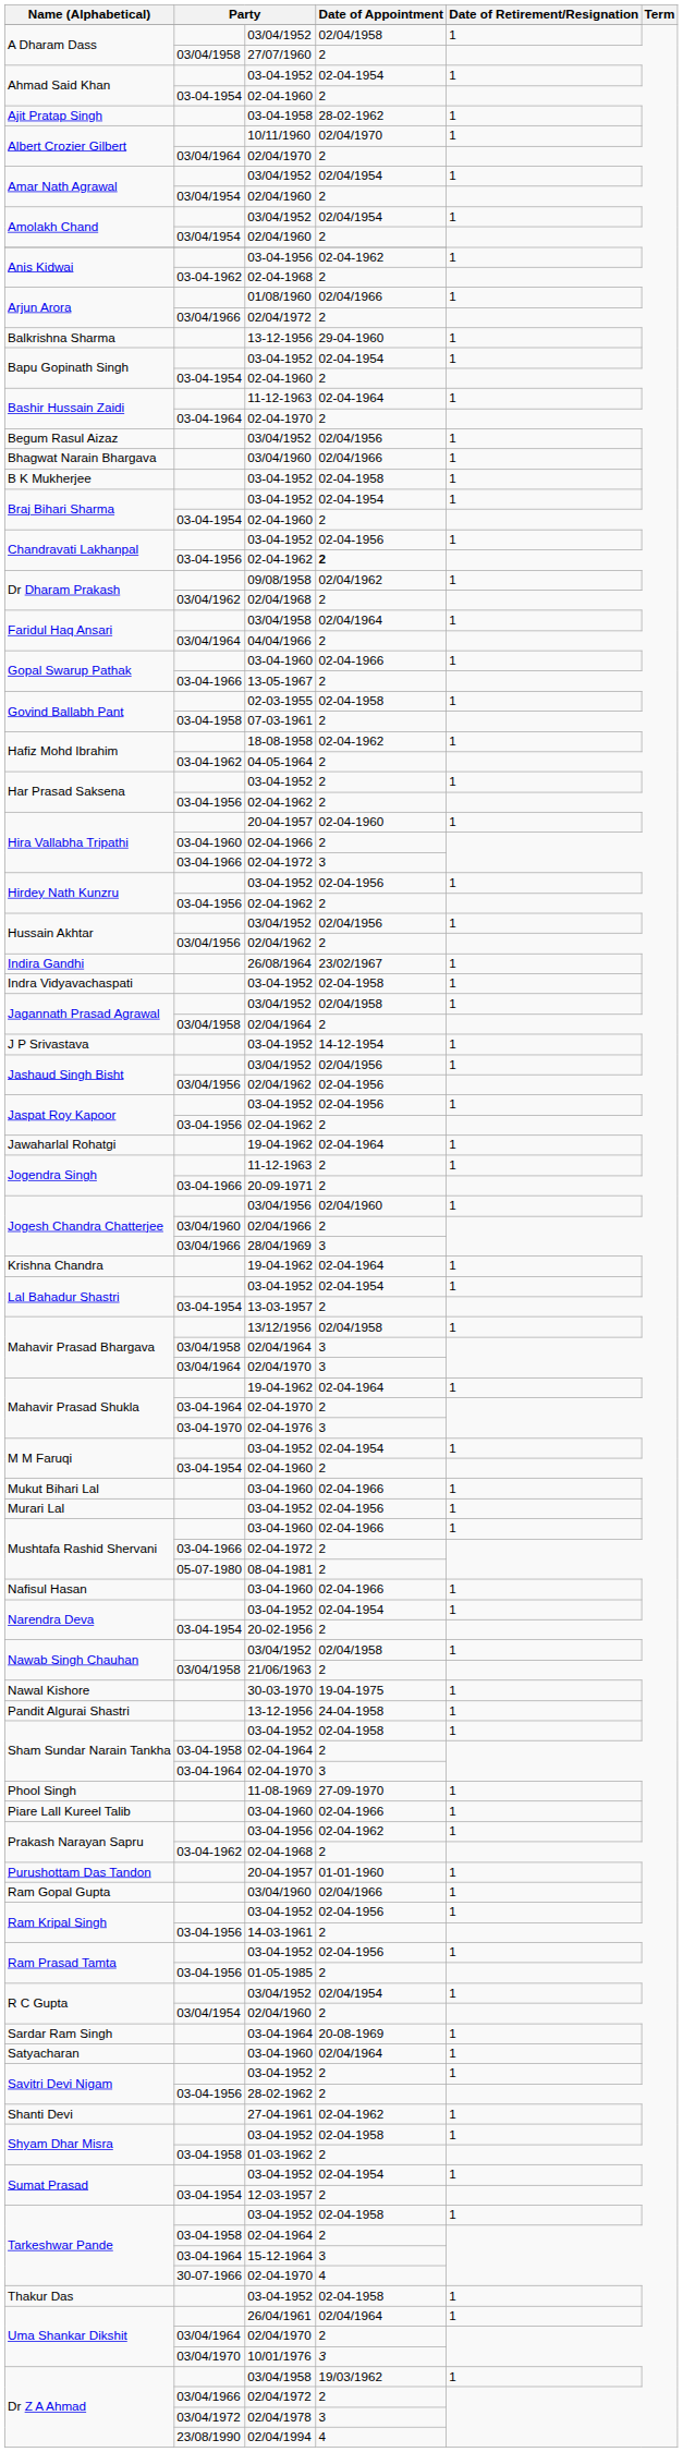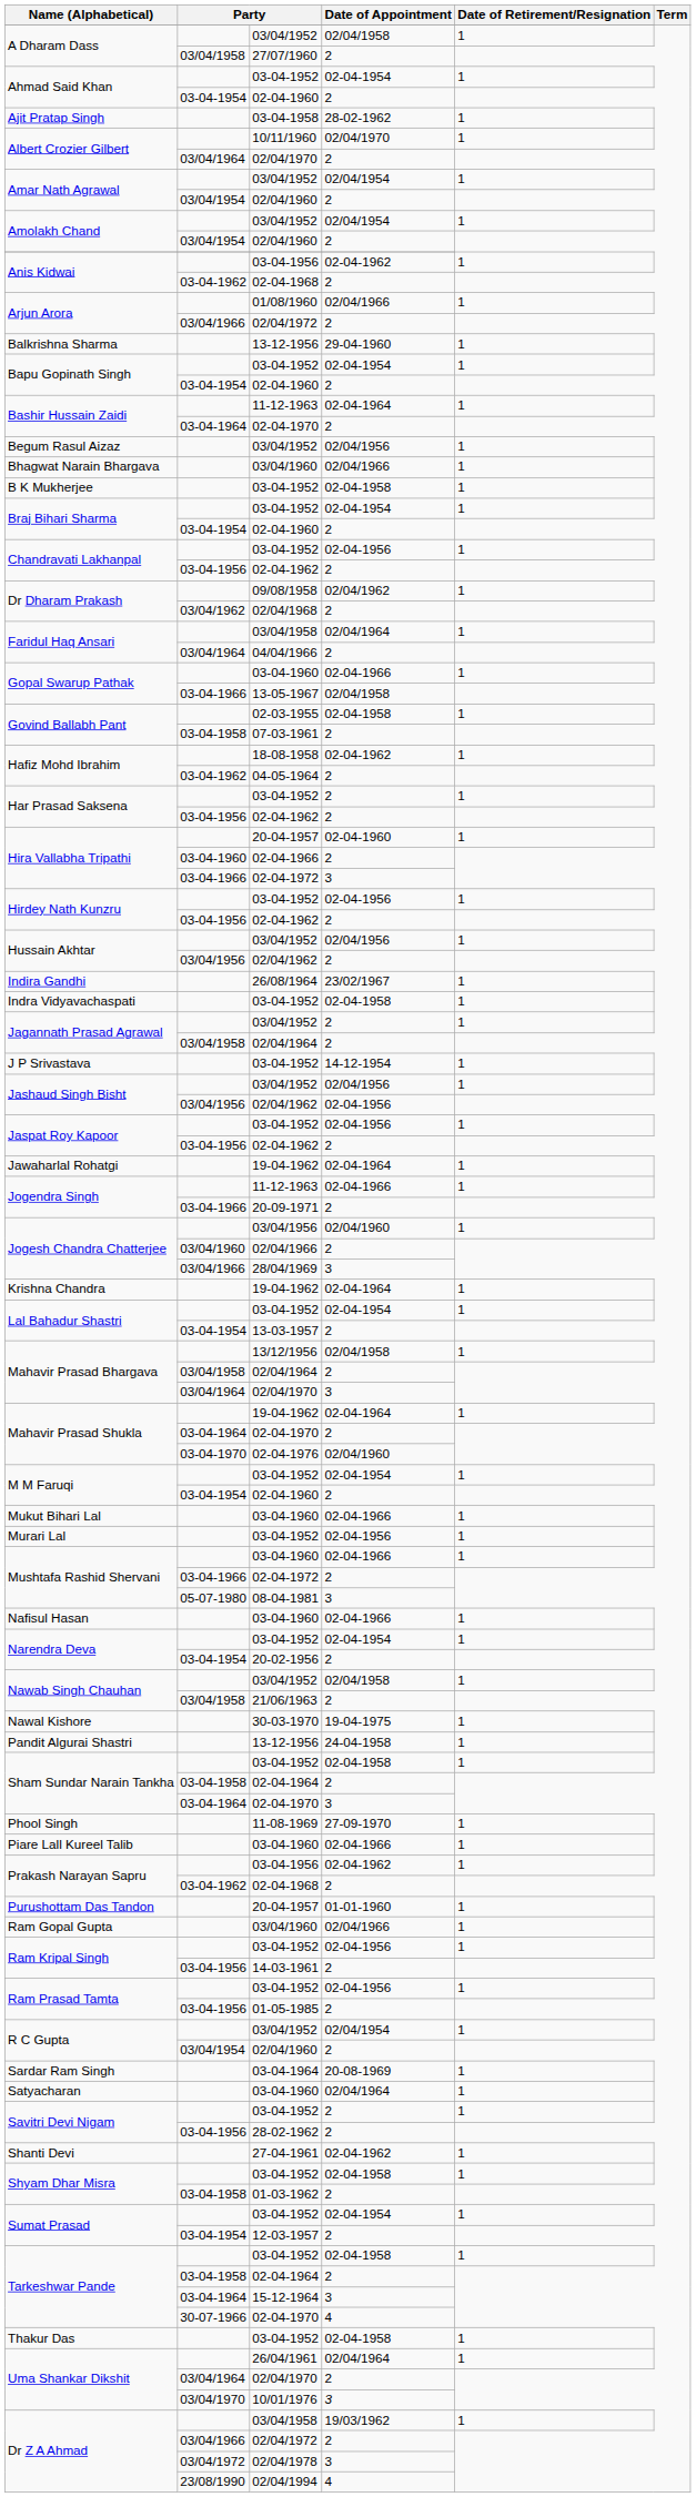 <table class="wikitable sortable">
 <tr>
 <th>Name (Alphabetical)</th>
 <th colspan="2">Party</th>
 <th>Date of Appointment</th>
 <th>Date of Retirement/Resignation</th>
 <th>Term</th>
 </tr>
 <tr>
 </tr>
 <tr>
 <td rowspan="2">A Dharam Dass</td>
 <td></td>
 <td>03/04/1952</td>
 <td>02/04/1958</td>
 <td>1</td>
 </tr>
 <tr>
 <td>03/04/1958</td>
 <td>27/07/1960</td>
 <td>2</td>
 </tr>
 <tr>
 <td rowspan="2">Ahmad Said Khan</td>
 <td></td>
 <td>03-04-1952</td>
 <td>02-04-1954</td>
 <td>1</td>
 </tr>
 <tr>
 <td>03-04-1954</td>
 <td>02-04-1960</td>
 <td>2</td>
 </tr>
 <tr>
 <td><a href='#'>Ajit Pratap Singh</a></td>
 <td></td>
 <td>03-04-1958</td>
 <td>28-02-1962</td>
 <td>1</td>
 </tr>
 <tr>
 <td rowspan="2"><a href='#'>Albert Crozier Gilbert</a></td>
 <td></td>
 <td>10/11/1960</td>
 <td>02/04/1970</td>
 <td>1</td>
 </tr>
 <tr>
 <td>03/04/1964</td>
 <td>02/04/1970</td>
 <td>2</td>
 </tr>
 <tr>
 <td rowspan="2"><a href='#'>Amar Nath Agrawal</a></td>
 <td></td>
 <td>03/04/1952</td>
 <td>02/04/1954</td>
 <td>1</td>
 </tr>
 <tr>
 <td>03/04/1954</td>
 <td>02/04/1960</td>
 <td>2</td>
 </tr>
 <tr>
 <td rowspan="2"><a href='#'>Amolakh Chand</a></td>
 <td></td>
 <td>03/04/1952</td>
 <td>02/04/1954</td>
 <td>1</td>
 </tr>
 <tr>
 <td>03/04/1954</td>
 <td>02/04/1960</td>
 <td>2</td>
 </tr>
 <tr>
 </tr>
 <tr>
 <td rowspan="2"><a href='#'>Anis Kidwai</a></td>
 <td></td>
 <td>03-04-1956</td>
 <td>02-04-1962</td>
 <td>1</td>
 </tr>
 <tr>
 <td>03-04-1962</td>
 <td>02-04-1968</td>
 <td>2</td>
 </tr>
 <tr>
 <td rowspan="2"><a href='#'>Arjun Arora</a></td>
 <td></td>
 <td>01/08/1960</td>
 <td>02/04/1966</td>
 <td>1</td>
 </tr>
 <tr>
 <td>03/04/1966</td>
 <td>02/04/1972</td>
 <td>2</td>
 </tr>
 <tr>
 <td>Balkrishna Sharma</td>
 <td></td>
 <td>13-12-1956</td>
 <td>29-04-1960</td>
 <td>1</td>
 </tr>
 <tr>
 <td rowspan="2">Bapu Gopinath Singh</td>
 <td></td>
 <td>03-04-1952</td>
 <td>02-04-1954</td>
 <td>1</td>
 </tr>
 <tr>
 <td>03-04-1954</td>
 <td>02-04-1960</td>
 <td>2</td>
 </tr>
 <tr>
 <td rowspan="2"><a href='#'>Bashir Hussain Zaidi</a></td>
 <td></td>
 <td>11-12-1963</td>
 <td>02-04-1964</td>
 <td>1</td>
 </tr>
 <tr>
 <td>03-04-1964</td>
 <td>02-04-1970</td>
 <td>2</td>
 </tr>
 <tr>
 <td>Begum Rasul Aizaz</td>
 <td></td>
 <td>03/04/1952</td>
 <td>02/04/1956</td>
 <td>1</td>
 </tr>
 <tr>
 <td>Bhagwat Narain Bhargava</td>
 <td></td>
 <td>03/04/1960</td>
 <td>02/04/1966</td>
 <td>1</td>
 </tr>
 <tr>
 <td>B K Mukherjee</td>
 <td></td>
 <td>03-04-1952</td>
 <td>02-04-1958</td>
 <td>1</td>
 </tr>
 <tr>
 <td rowspan="2"><a href='#'>Braj Bihari Sharma</a></td>
 <td></td>
 <td>03-04-1952</td>
 <td>02-04-1954</td>
 <td>1</td>
 </tr>
 <tr>
 <td>03-04-1954</td>
 <td>02-04-1960</td>
 <td>2</td>
 </tr>
 <tr>
 <td rowspan="2"><a href='#'>Chandravati Lakhanpal</a></td>
 <td></td>
 <td>03-04-1952</td>
 <td>02-04-1956</td>
 <td>1</td>
 </tr>
 <tr>
 <td>03-04-1956</td>
 <td>02-04-1962</td>
-<td><strong>2</strong></td>
+<td>2</td>
 </tr>
 <tr>
 <td rowspan="2">Dr <a href='#'>Dharam Prakash</a></td>
 <td></td>
 <td>09/08/1958</td>
 <td>02/04/1962</td>
 <td>1</td>
 </tr>
 <tr>
 <td>03/04/1962</td>
 <td>02/04/1968</td>
 <td>2</td>
 </tr>
 <tr>
 <td rowspan="2"><a href='#'>Faridul Haq Ansari</a></td>
 <td></td>
 <td>03/04/1958</td>
 <td>02/04/1964</td>
 <td>1</td>
 </tr>
 <tr>
 <td>03/04/1964</td>
 <td>04/04/1966</td>
 <td>2</td>
 </tr>
 <tr>
 <td rowspan="2"><a href='#'>Gopal Swarup Pathak</a></td>
 <td></td>
 <td>03-04-1960</td>
 <td>02-04-1966</td>
 <td>1</td>
 </tr>
 <tr>
 <td>03-04-1966</td>
 <td>13-05-1967</td>
-<td>2</td>
+<td>02/04/1958</td>
 </tr>
 <tr>
 <td rowspan="2"><a href='#'>Govind Ballabh Pant</a></td>
 <td></td>
 <td>02-03-1955</td>
 <td>02-04-1958</td>
 <td>1</td>
 </tr>
 <tr>
 <td>03-04-1958</td>
 <td>07-03-1961</td>
 <td>2</td>
 </tr>
 <tr>
 <td rowspan="2">Hafiz Mohd  Ibrahim</td>
 <td></td>
 <td>18-08-1958</td>
 <td>02-04-1962</td>
 <td>1</td>
 </tr>
 <tr>
 <td>03-04-1962</td>
 <td>04-05-1964</td>
 <td>2</td>
 </tr>
 <tr>
 <td rowspan="2">Har Prasad Saksena</td>
 <td></td>
 <td>03-04-1952</td>
 <td>2</td>
 <td>1</td>
 </tr>
 <tr>
 <td>03-04-1956</td>
 <td>02-04-1962</td>
 <td>2</td>
 </tr>
 <tr>
 <td rowspan="3"><a href='#'>Hira Vallabha Tripathi</a></td>
 <td></td>
 <td>20-04-1957</td>
 <td>02-04-1960</td>
 <td>1</td>
 </tr>
 <tr>
 <td>03-04-1960</td>
 <td>02-04-1966</td>
 <td>2</td>
 </tr>
 <tr>
 <td>03-04-1966</td>
 <td>02-04-1972</td>
 <td>3</td>
 </tr>
 <tr>
 <td rowspan="2"><a href='#'>Hirdey Nath Kunzru</a></td>
 <td></td>
 <td>03-04-1952</td>
 <td>02-04-1956</td>
 <td>1</td>
 </tr>
 <tr>
 <td>03-04-1956</td>
 <td>02-04-1962</td>
 <td>2</td>
 </tr>
 <tr>
 <td rowspan="2">Hussain Akhtar</td>
 <td></td>
 <td>03/04/1952</td>
 <td>02/04/1956</td>
 <td>1</td>
 </tr>
 <tr>
 <td>03/04/1956</td>
 <td>02/04/1962</td>
 <td>2</td>
 </tr>
 <tr>
 <td><a href='#'>Indira Gandhi</a></td>
 <td></td>
 <td>26/08/1964</td>
 <td>23/02/1967</td>
 <td>1</td>
 </tr>
 <tr>
 <td>Indra Vidyavachaspati</td>
 <td></td>
 <td>03-04-1952</td>
 <td>02-04-1958</td>
 <td>1</td>
 </tr>
 <tr>
 <td rowspan="2"><a href='#'>Jagannath Prasad Agrawal</a></td>
 <td></td>
 <td>03/04/1952</td>
-<td>02/04/1958</td>
+<td>2</td>
 <td>1</td>
 </tr>
 <tr>
 <td>03/04/1958</td>
 <td>02/04/1964</td>
 <td>2</td>
 </tr>
 <tr>
 <td>J P Srivastava</td>
 <td></td>
 <td>03-04-1952</td>
 <td>14-12-1954</td>
 <td>1</td>
 </tr>
 <tr>
 <td rowspan="2"><a href='#'>Jashaud Singh Bisht</a></td>
 <td></td>
 <td>03/04/1952</td>
 <td>02/04/1956</td>
 <td>1</td>
 </tr>
 <tr>
 <td>03/04/1956</td>
 <td>02/04/1962</td>
 <td>02-04-1956</td>
 </tr>
 <tr>
 <td rowspan="2"><a href='#'>Jaspat Roy Kapoor</a></td>
 <td></td>
 <td>03-04-1952</td>
 <td>02-04-1956</td>
 <td>1</td>
 </tr>
 <tr>
 <td>03-04-1956</td>
 <td>02-04-1962</td>
 <td>2</td>
 </tr>
 <tr>
 <td>Jawaharlal Rohatgi</td>
 <td></td>
 <td>19-04-1962</td>
 <td>02-04-1964</td>
 <td>1</td>
 </tr>
 <tr>
 <td rowspan="2"><a href='#'>Jogendra Singh</a></td>
 <td></td>
 <td>11-12-1963</td>
-<td>2</td>
+<td>02-04-1966</td>
 <td>1</td>
 </tr>
 <tr>
 <td>03-04-1966</td>
 <td>20-09-1971</td>
 <td>2</td>
 </tr>
 <tr>
 <td rowspan="3"><a href='#'>Jogesh Chandra Chatterjee</a></td>
 <td></td>
 <td>03/04/1956</td>
 <td>02/04/1960</td>
 <td>1</td>
 </tr>
 <tr>
 <td>03/04/1960</td>
 <td>02/04/1966</td>
 <td>2</td>
 </tr>
 <tr>
 <td>03/04/1966</td>
 <td>28/04/1969</td>
 <td>3</td>
 </tr>
 <tr>
 <td>Krishna Chandra</td>
 <td></td>
 <td>19-04-1962</td>
 <td>02-04-1964</td>
 <td>1</td>
 </tr>
 <tr>
 <td rowspan="2"><a href='#'>Lal Bahadur Shastri</a></td>
 <td></td>
 <td>03-04-1952</td>
 <td>02-04-1954</td>
 <td>1</td>
 </tr>
 <tr>
 <td>03-04-1954</td>
 <td>13-03-1957</td>
 <td>2</td>
 </tr>
 <tr>
 <td rowspan="3">Mahavir Prasad Bhargava</td>
 <td></td>
 <td>13/12/1956</td>
 <td>02/04/1958</td>
 <td>1</td>
 </tr>
 <tr>
 <td>03/04/1958</td>
 <td>02/04/1964</td>
-<td>3</td>
+<td>2</td>
 </tr>
 <tr>
 <td>03/04/1964</td>
 <td>02/04/1970</td>
 <td>3</td>
 </tr>
 <tr>
 <td rowspan="3">Mahavir Prasad Shukla</td>
 <td></td>
 <td>19-04-1962</td>
 <td>02-04-1964</td>
 <td>1</td>
 </tr>
 <tr>
 <td>03-04-1964</td>
 <td>02-04-1970</td>
 <td>2</td>
 </tr>
 <tr>
 <td>03-04-1970</td>
 <td>02-04-1976</td>
-<td>3</td>
+<td>02/04/1960</td>
 </tr>
 <tr>
 <td rowspan="2">M M Faruqi</td>
 <td></td>
 <td>03-04-1952</td>
 <td>02-04-1954</td>
 <td>1</td>
 </tr>
 <tr>
 <td>03-04-1954</td>
 <td>02-04-1960</td>
 <td>2</td>
 </tr>
 <tr>
 <td>Mukut Bihari Lal</td>
 <td></td>
 <td>03-04-1960</td>
 <td>02-04-1966</td>
 <td>1</td>
 </tr>
 <tr>
 <td>Murari Lal</td>
 <td></td>
 <td>03-04-1952</td>
 <td>02-04-1956</td>
 <td>1</td>
 </tr>
 <tr>
 <td rowspan="3">Mushtafa Rashid Shervani</td>
 <td></td>
 <td>03-04-1960</td>
 <td>02-04-1966</td>
 <td>1</td>
 </tr>
 <tr>
 <td>03-04-1966</td>
 <td>02-04-1972</td>
 <td>2</td>
 </tr>
 <tr>
 <td>05-07-1980</td>
 <td>08-04-1981</td>
-<td>2</td>
+<td>3</td>
 </tr>
 <tr>
 <td>Nafisul Hasan</td>
 <td></td>
 <td>03-04-1960</td>
 <td>02-04-1966</td>
 <td>1</td>
 </tr>
 <tr>
 <td rowspan="2"><a href='#'>Narendra Deva</a></td>
 <td></td>
 <td>03-04-1952</td>
 <td>02-04-1954</td>
 <td>1</td>
 </tr>
 <tr>
 <td>03-04-1954</td>
 <td>20-02-1956</td>
 <td>2</td>
 </tr>
 <tr>
 <td rowspan="2"><a href='#'>Nawab Singh Chauhan</a></td>
 <td></td>
 <td>03/04/1952</td>
 <td>02/04/1958</td>
 <td>1</td>
 </tr>
 <tr>
 <td>03/04/1958</td>
 <td>21/06/1963</td>
 <td>2</td>
 </tr>
 <tr>
 <td>Nawal Kishore</td>
 <td></td>
 <td>30-03-1970</td>
 <td>19-04-1975</td>
 <td>1</td>
 </tr>
 <tr>
 <td>Pandit Algurai Shastri</td>
 <td></td>
 <td>13-12-1956</td>
 <td>24-04-1958</td>
 <td>1</td>
 </tr>
 <tr>
 <td rowspan="3">Sham Sundar Narain Tankha</td>
 <td></td>
 <td>03-04-1952</td>
 <td>02-04-1958</td>
 <td>1</td>
 </tr>
 <tr>
 <td>03-04-1958</td>
 <td>02-04-1964</td>
 <td>2</td>
 </tr>
 <tr>
 <td>03-04-1964</td>
 <td>02-04-1970</td>
 <td>3</td>
 </tr>
 <tr>
 <td>Phool Singh</td>
 <td></td>
 <td>11-08-1969</td>
 <td>27-09-1970</td>
 <td>1</td>
 </tr>
 <tr>
 <td>Piare Lall Kureel Talib</td>
 <td></td>
 <td>03-04-1960</td>
 <td>02-04-1966</td>
 <td>1</td>
 </tr>
 <tr>
 <td rowspan="2">Prakash Narayan Sapru</td>
 <td></td>
 <td>03-04-1956</td>
 <td>02-04-1962</td>
 <td>1</td>
 </tr>
 <tr>
 <td>03-04-1962</td>
 <td>02-04-1968</td>
 <td>2</td>
 </tr>
 <tr>
 <td><a href='#'>Purushottam Das Tandon</a></td>
 <td></td>
 <td>20-04-1957</td>
 <td>01-01-1960</td>
 <td>1</td>
 </tr>
 <tr>
 <td>Ram Gopal Gupta</td>
 <td></td>
 <td>03/04/1960</td>
 <td>02/04/1966</td>
 <td>1</td>
 </tr>
 <tr>
 <td rowspan="2"><a href='#'>Ram Kripal Singh</a></td>
 <td></td>
 <td>03-04-1952</td>
 <td>02-04-1956</td>
 <td>1</td>
 </tr>
 <tr>
 <td>03-04-1956</td>
 <td>14-03-1961</td>
 <td>2</td>
 </tr>
 <tr>
 <td rowspan="2"><a href='#'>Ram Prasad Tamta</a></td>
 <td></td>
 <td>03-04-1952</td>
 <td>02-04-1956</td>
 <td>1</td>
 </tr>
 <tr>
 <td>03-04-1956</td>
 <td>01-05-1985</td>
 <td>2</td>
 </tr>
 <tr>
 <td rowspan="2">R C Gupta</td>
 <td></td>
 <td>03/04/1952</td>
 <td>02/04/1954</td>
 <td>1</td>
 </tr>
 <tr>
 <td>03/04/1954</td>
 <td>02/04/1960</td>
 <td>2</td>
 </tr>
 <tr>
 <td>Sardar Ram Singh</td>
 <td></td>
 <td>03-04-1964</td>
 <td>20-08-1969</td>
 <td>1</td>
 </tr>
 <tr>
 <td>Satyacharan</td>
 <td></td>
 <td>03-04-1960</td>
 <td>02/04/1964</td>
 <td>1</td>
 </tr>
 <tr>
 <td rowspan="2"><a href='#'>Savitri Devi Nigam</a></td>
 <td></td>
 <td>03-04-1952</td>
 <td>2</td>
 <td>1</td>
 </tr>
 <tr>
 <td>03-04-1956</td>
 <td>28-02-1962</td>
 <td>2</td>
 </tr>
 <tr>
 <td>Shanti Devi</td>
 <td></td>
 <td>27-04-1961</td>
 <td>02-04-1962</td>
 <td>1</td>
 </tr>
 <tr>
 <td rowspan="2"><a href='#'>Shyam Dhar Misra</a></td>
 <td></td>
 <td>03-04-1952</td>
 <td>02-04-1958</td>
 <td>1</td>
 </tr>
 <tr>
 <td>03-04-1958</td>
 <td>01-03-1962</td>
 <td>2</td>
 </tr>
 <tr>
 <td rowspan="2"><a href='#'>Sumat Prasad</a></td>
 <td></td>
 <td>03-04-1952</td>
 <td>02-04-1954</td>
 <td>1</td>
 </tr>
 <tr>
 <td>03-04-1954</td>
 <td>12-03-1957</td>
 <td>2</td>
 </tr>
 <tr>
 <td rowspan="4"><a href='#'>Tarkeshwar Pande</a></td>
 <td></td>
 <td>03-04-1952</td>
 <td>02-04-1958</td>
 <td>1</td>
 </tr>
 <tr>
 <td>03-04-1958</td>
 <td>02-04-1964</td>
 <td>2</td>
 </tr>
 <tr>
 <td>03-04-1964</td>
 <td>15-12-1964</td>
 <td>3</td>
 </tr>
 <tr>
 <td>30-07-1966</td>
 <td>02-04-1970</td>
 <td>4</td>
 </tr>
 <tr>
 <td>Thakur Das</td>
 <td></td>
 <td>03-04-1952</td>
 <td>02-04-1958</td>
 <td>1</td>
 </tr>
 <tr>
 <td rowspan="3"><a href='#'>Uma Shankar Dikshit</a></td>
 <td></td>
 <td>26/04/1961</td>
 <td>02/04/1964</td>
 <td>1</td>
 </tr>
 <tr>
 <td>03/04/1964</td>
 <td>02/04/1970</td>
 <td>2</td>
 </tr>
 <tr>
 <td>03/04/1970</td>
 <td>10/01/1976</td>
 <td><em>3</em></td>
 </tr>
 <tr>
 <td rowspan="4">Dr <a href='#'>Z A Ahmad</a></td>
 <td></td>
 <td>03/04/1958</td>
 <td>19/03/1962</td>
 <td>1</td>
 </tr>
 <tr>
 <td>03/04/1966</td>
 <td>02/04/1972</td>
 <td>2</td>
 </tr>
 <tr>
 <td>03/04/1972</td>
 <td>02/04/1978</td>
 <td>3</td>
 </tr>
 <tr>
 <td>23/08/1990</td>
 <td>02/04/1994</td>
 <td>4</td>
 </tr>
 </table>
